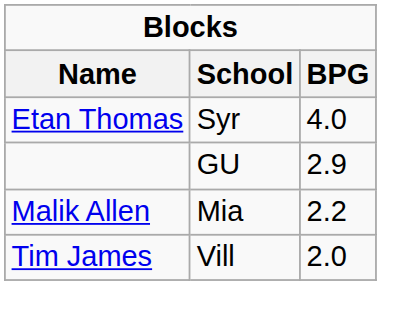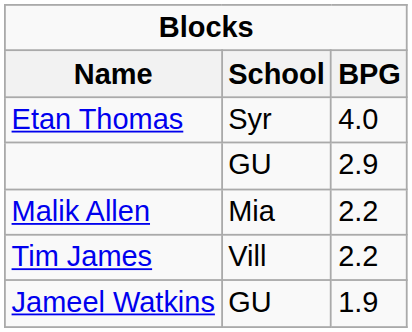 <table class="wikitable">
 <tr>
 <td colspan=3 style="text-align:center;"><strong>Blocks</strong></td>
 </tr>
 <tr>
 <th>Name</th>
 <th>School</th>
 <th>BPG</th>
 </tr>
 <tr>
 <td><a href='#'>Etan Thomas</a></td>
 <td>Syr</td>
 <td>4.0</td>
 </tr>
 <tr>
 <td></td>
 <td>GU</td>
 <td>2.9</td>
 </tr>
 <tr>
 <td><a href='#'>Malik Allen</a></td>
 <td>Mia</td>
 <td>2.2</td>
 </tr>
 <tr>
 <td><a href='#'>Tim James</a></td>
 <td>Vill</td>
-<td>2.0</td>
+<td>2.2</td>
+</tr>
+<tr>
+<td><a href='#'>Jameel Watkins</a></td>
+<td>GU</td>
+<td>1.9</td>
 </tr>
 </table>
